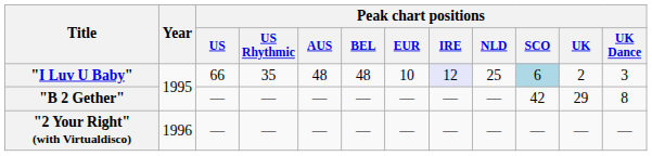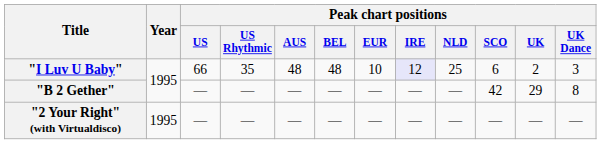 <table class="wikitable plainrowheaders" style="text-align:center;">
 <tr>
 <th scope="col" rowspan="2" style="width:10em;">Title</th>
 <th scope="col" rowspan="2">Year</th>
 <th scope="col" colspan="10">Peak chart positions</th>
 </tr>
 <tr>
 <th style="width:3em;font-size:85%;"><a href='#'>US</a><br></th>
 <th style="width:3em;font-size:85%;"><a href='#'>US<br>Rhythmic</a><br></th>
 <th style="width:3em;font-size:85%;"><a href='#'>AUS</a><br></th>
 <th style="width:3em;font-size:85%;"><a href='#'>BEL</a><br></th>
 <th style="width:3em;font-size:85%;"><a href='#'>EUR</a><br></th>
 <th style="width:3em;font-size:85%;"><a href='#'>IRE</a><br></th>
 <th style="width:3em;font-size:85%;"><a href='#'>NLD</a><br></th>
 <th style="width:3em;font-size:85%;"><a href='#'>SCO</a><br></th>
 <th style="width:3em;font-size:85%;"><a href='#'>UK</a><br></th>
 <th style="width:3em;font-size:85%;"><a href='#'>UK Dance</a><br></th>
 </tr>
 <tr>
 <th scope="row">"<a href='#'>I Luv U Baby</a>"</th>
 <td rowspan="2">1995</td>
 <td>66</td>
 <td>35</td>
 <td>48</td>
 <td>48</td>
 <td>10</td>
 <td style="background: lavender;">12</td>
 <td>25</td>
-<td style="background: lightblue;">6</td>
+<td>6</td>
 <td>2</td>
 <td>3</td>
 </tr>
 <tr>
 <th scope="row">"B 2 Gether"</th>
 <td>—</td>
 <td>—</td>
 <td>—</td>
 <td>—</td>
 <td>—</td>
 <td>—</td>
 <td>—</td>
 <td>42</td>
 <td>29</td>
 <td>8</td>
 </tr>
 <tr>
 <th scope="row">"2 Your Right" <br><small>(with Virtualdisco)</small></th>
-<td>1996</td>
+<td>1995</td>
 <td>—</td>
 <td>—</td>
 <td>—</td>
 <td>—</td>
 <td>—</td>
 <td>—</td>
 <td>—</td>
 <td>—</td>
 <td>—</td>
 <td>—</td>
 </tr>
 </table>
